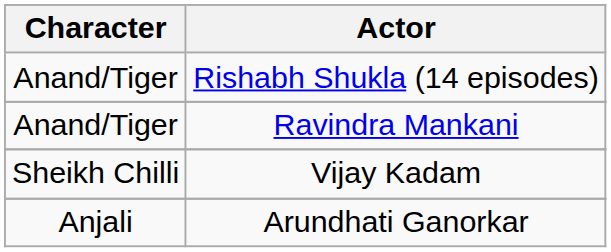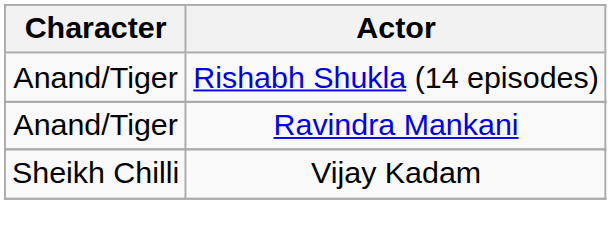 <table class="wikitable" style="text-align:center">
 <tr nbvnbvn>
 <th>Character</th>
 <th>Actor</th>
 </tr>
 <tr>
 <td>Anand/Tiger</td>
 <td><a href='#'>Rishabh Shukla</a> (14 episodes)</td>
 </tr>
 <tr nbvnbvn>
 </tr>
 <tr>
 <td>Anand/Tiger</td>
 <td><a href='#'>Ravindra Mankani</a></td>
 </tr>
 <tr nbvnbvn>
 </tr>
 <tr>
 <td>Sheikh Chilli</td>
 <td>Vijay Kadam</td>
 </tr>
 <tr nbvnbvn>
 </tr>
-<tr>
-<td>Anjali</td>
-<td>Arundhati Ganorkar</td>
-</tr>
 </table>
